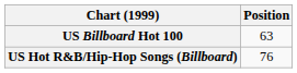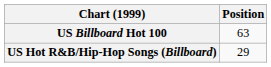 <table class="wikitable sortable plainrowheaders" style="text-align:center">
 <tr>
 <th scope="col">Chart (1999)</th>
 <th scope="col">Position</th>
 </tr>
 <tr>
 <th scope="row">US <em>Billboard</em> Hot 100</th>
 <td>63</td>
 </tr>
 <tr>
 <th scope="row">US Hot R&B/Hip-Hop Songs (<em>Billboard</em>)</th>
-<td>76</td>
+<td>29</td>
 </tr>
 </table>
